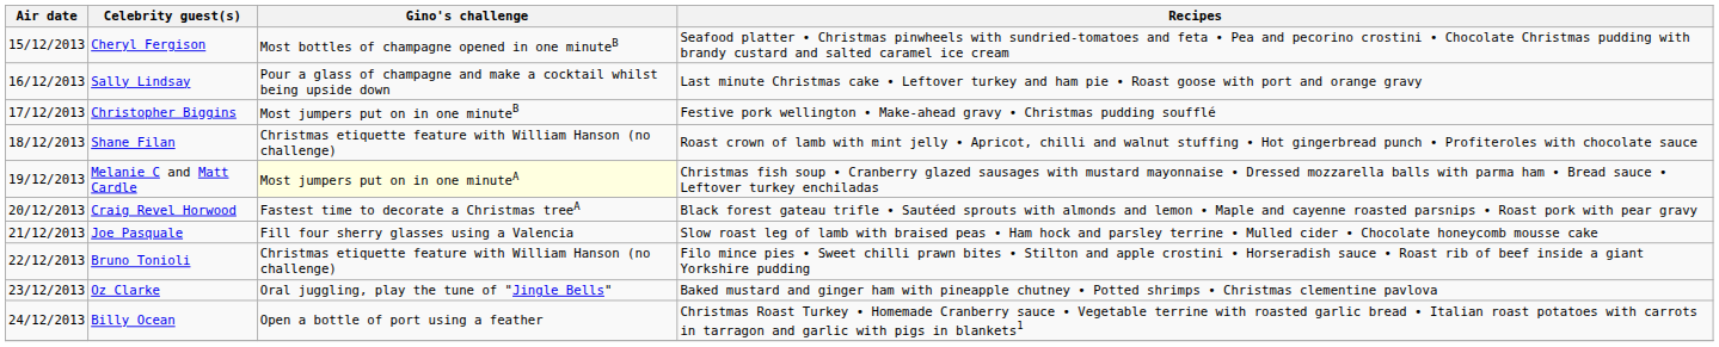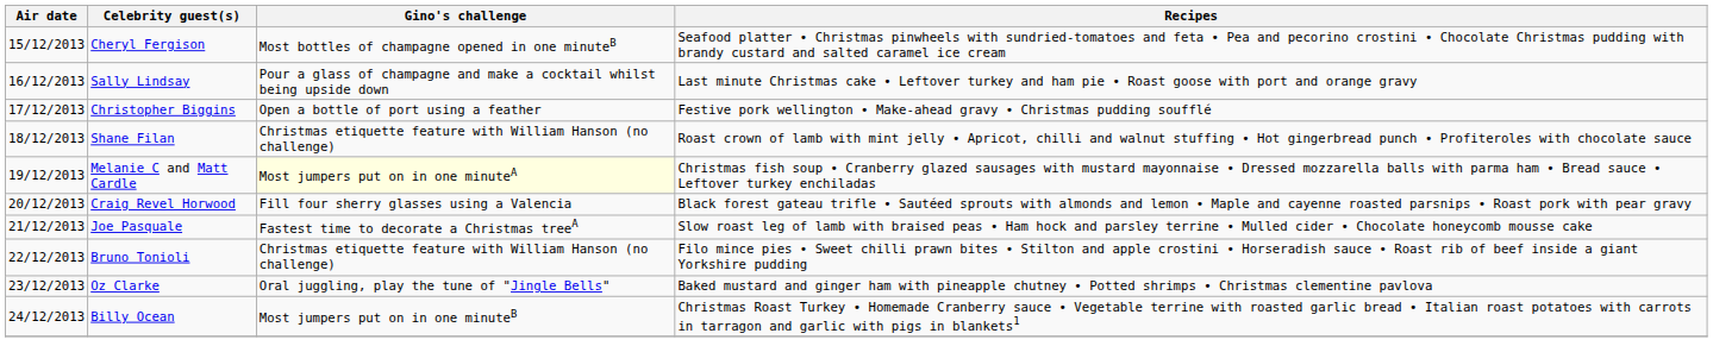 <table class="wikitable" style="font-size:90%;">
 <tr>
 <th>Air date</th>
 <th>Celebrity guest(s)</th>
 <th>Gino's challenge</th>
 <th>Recipes</th>
 </tr>
 <tr>
 <td>15/12/2013</td>
 <td><a href='#'>Cheryl Fergison</a></td>
 <td>Most bottles of champagne opened in one minute<sup>B</sup></td>
 <td>Seafood platter • Christmas pinwheels with sundried-tomatoes and feta • Pea and pecorino crostini • Chocolate Christmas pudding with brandy custard and salted caramel ice cream</td>
 </tr>
 <tr>
 <td>16/12/2013</td>
 <td><a href='#'>Sally Lindsay</a></td>
 <td>Pour a glass of champagne and make a cocktail whilst being upside down</td>
 <td>Last minute Christmas cake • Leftover turkey and ham pie • Roast goose with port and orange gravy</td>
 </tr>
 <tr>
 <td>17/12/2013</td>
 <td><a href='#'>Christopher Biggins</a></td>
-<td>Most jumpers put on in one minute<sup>B</sup></td>
+<td>Open a bottle of port using a feather</td>
 <td>Festive pork wellington • Make-ahead gravy • Christmas pudding soufflé</td>
 </tr>
 <tr>
 <td>18/12/2013</td>
 <td><a href='#'>Shane Filan</a></td>
 <td>Christmas etiquette feature with William Hanson (no challenge)</td>
 <td>Roast crown of lamb with mint jelly • Apricot, chilli and walnut stuffing • Hot gingerbread punch • Profiteroles with chocolate sauce</td>
 </tr>
 <tr>
 <td>19/12/2013</td>
 <td><a href='#'>Melanie C</a> and <a href='#'>Matt Cardle</a></td>
 <td style="background: lightyellow;">Most jumpers put on in one minute<sup>A</sup></td>
 <td>Christmas fish soup • Cranberry glazed sausages with mustard mayonnaise • Dressed mozzarella balls with parma ham • Bread sauce • Leftover turkey enchiladas</td>
 </tr>
 <tr>
 <td>20/12/2013</td>
 <td><a href='#'>Craig Revel Horwood</a></td>
-<td>Fastest time to decorate a Christmas tree<sup>A</sup></td>
+<td>Fill four sherry glasses using a Valencia</td>
 <td>Black forest gateau trifle • Sautéed sprouts with almonds and lemon • Maple and cayenne roasted parsnips • Roast pork with pear gravy</td>
 </tr>
 <tr>
 <td>21/12/2013</td>
 <td><a href='#'>Joe Pasquale</a></td>
-<td>Fill four sherry glasses using a Valencia</td>
+<td>Fastest time to decorate a Christmas tree<sup>A</sup></td>
 <td>Slow roast leg of lamb with braised peas • Ham hock and parsley terrine • Mulled cider • Chocolate honeycomb mousse cake</td>
 </tr>
 <tr>
 <td>22/12/2013</td>
 <td><a href='#'>Bruno Tonioli</a></td>
 <td>Christmas etiquette feature with William Hanson (no challenge)</td>
 <td>Filo mince pies • Sweet chilli prawn bites • Stilton and apple crostini • Horseradish sauce • Roast rib of beef inside a giant Yorkshire pudding</td>
 </tr>
 <tr>
 <td>23/12/2013</td>
 <td><a href='#'>Oz Clarke</a></td>
 <td>Oral juggling, play the tune of "<a href='#'>Jingle Bells</a>"</td>
 <td>Baked mustard and ginger ham with pineapple chutney • Potted shrimps • Christmas clementine pavlova</td>
 </tr>
 <tr>
 <td>24/12/2013</td>
 <td><a href='#'>Billy Ocean</a></td>
-<td>Open a bottle of port using a feather</td>
+<td>Most jumpers put on in one minute<sup>B</sup></td>
 <td>Christmas Roast Turkey • Homemade Cranberry sauce • Vegetable terrine with roasted garlic bread • Italian roast potatoes with carrots in tarragon and garlic with pigs in blankets<sup>1</sup></td>
 </tr>
 <tr>
 </tr>
 </table>
